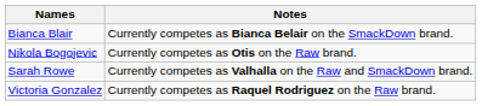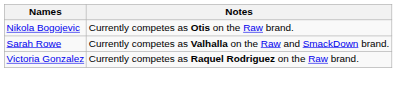 <table class="wikitable sortable">
 <tr>
 <th>Names</th>
 <th>Notes</th>
-</tr>
-<tr>
-<td><a href='#'>Bianca Blair</a></td>
-<td>Currently competes as <strong>Bianca Belair</strong> on the <a href='#'>SmackDown</a> brand.</td>
 </tr>
 <tr>
 <td><a href='#'>Nikola Bogojevic</a></td>
 <td>Currently competes as <strong>Otis</strong> on the <a href='#'>Raw</a> brand.</td>
 </tr>
 <tr>
 <td><a href='#'>Sarah Rowe</a></td>
 <td>Currently competes as <strong>Valhalla</strong> on the <a href='#'>Raw</a> and <a href='#'>SmackDown</a> brand.</td>
 </tr>
 <tr>
 <td><a href='#'>Victoria Gonzalez</a></td>
 <td>Currently competes as <strong>Raquel Rodriguez</strong> on the <a href='#'>Raw</a> brand.</td>
 </tr>
 </table>
